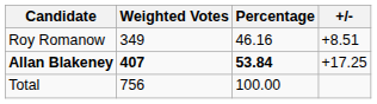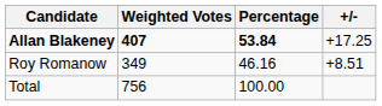 <table class="wikitable">
 <tr>
 <th>Candidate</th>
 <th>Weighted Votes</th>
 <th>Percentage</th>
 <th>+/-</th>
 </tr>
 <tr>
+<td><strong>Allan Blakeney</strong></td>
+<td><strong>407</strong></td>
+<td><strong>53.84</strong></td>
+<td>+17.25</td>
+</tr>
+<tr>
 <td>Roy Romanow</td>
 <td>349</td>
 <td>46.16</td>
 <td>+8.51</td>
-</tr>
-<tr>
-<td><strong>Allan Blakeney</strong></td>
-<td><strong>407</strong></td>
-<td><strong>53.84</strong></td>
-<td>+17.25</td>
 </tr>
 <tr>
 <td>Total</td>
 <td>756</td>
 <td>100.00</td>
 </tr>
 </table>
